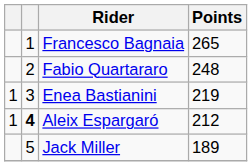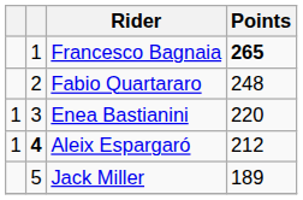 <table class="wikitable" style="font-size: 85%;">
 <tr>
 <th></th>
 <th></th>
 <th>Rider</th>
 <th>Points</th>
 </tr>
 <tr>
 <td></td>
 <td align=center>1</td>
 <td> <a href='#'>Francesco Bagnaia</a></td>
-<td align=left>265</td>
+<td align=left><strong>265</strong></td>
 </tr>
 <tr>
 <td></td>
 <td align=center>2</td>
 <td> <a href='#'>Fabio Quartararo</a></td>
 <td align=left>248</td>
 </tr>
 <tr>
 <td> 1</td>
 <td align=center>3</td>
 <td> <a href='#'>Enea Bastianini</a></td>
-<td align=left>219</td>
+<td align=left>220</td>
 </tr>
 <tr>
 <td> 1</td>
 <td align=center><strong>4</strong></td>
 <td> <a href='#'>Aleix Espargaró</a></td>
 <td align=left>212</td>
 </tr>
 <tr>
 <td></td>
 <td align=center>5</td>
 <td> <a href='#'>Jack Miller</a></td>
 <td align=left>189</td>
 </tr>
 <tr>
 </tr>
 </table>
